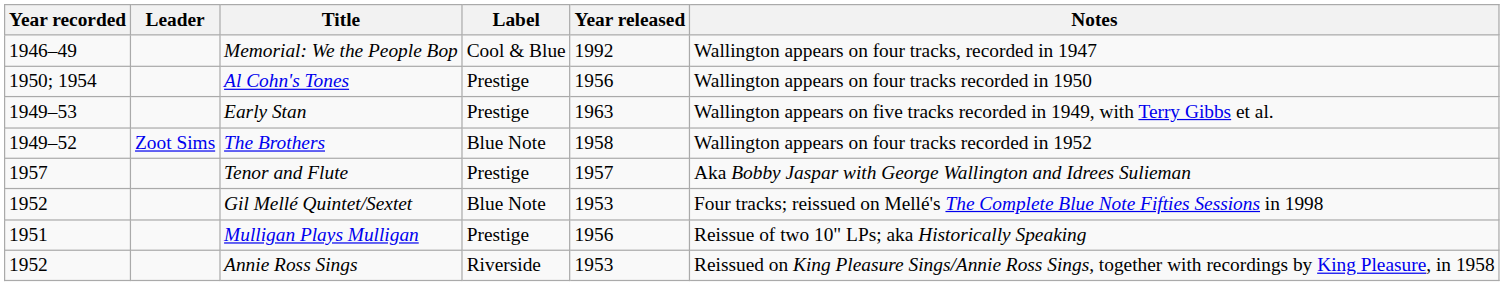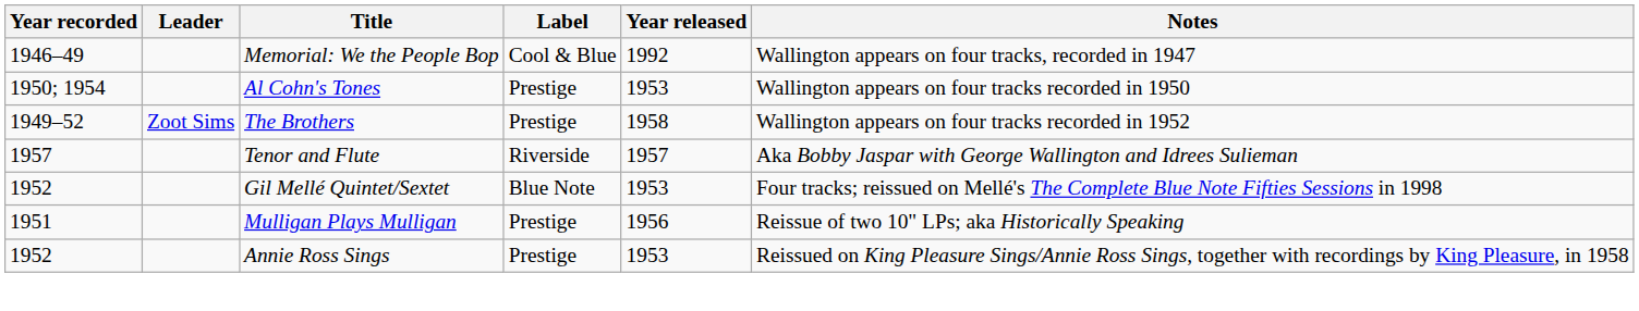 <table class="wikitable sortable">
 <tr>
 <th>Year recorded</th>
 <th>Leader</th>
 <th>Title</th>
 <th>Label</th>
 <th>Year released</th>
 <th>Notes</th>
 </tr>
 <tr>
 <td>1946–49</td>
 <td></td>
 <td><em>Memorial: We the People Bop</em></td>
 <td>Cool & Blue</td>
 <td>1992</td>
 <td>Wallington appears on four tracks, recorded in 1947</td>
 </tr>
 <tr>
 <td>1950; 1954</td>
 <td></td>
 <td><em><a href='#'>Al Cohn's Tones</a></em></td>
 <td>Prestige</td>
-<td>1956</td>
+<td>1953</td>
 <td>Wallington appears on four tracks recorded in 1950</td>
-</tr>
-<tr>
-<td>1949–53</td>
-<td></td>
-<td><em>Early Stan</em></td>
-<td>Prestige</td>
-<td>1963</td>
-<td>Wallington appears on five tracks recorded in 1949, with <a href='#'>Terry Gibbs</a> et al.</td>
 </tr>
 <tr>
 <td>1949–52</td>
 <td> <a href='#'>Zoot Sims</a></td>
 <td><em><a href='#'>The Brothers</a></em></td>
-<td>Blue Note</td>
+<td>Prestige</td>
 <td>1958</td>
 <td>Wallington appears on four tracks recorded in 1952</td>
 </tr>
 <tr>
 <td>1957</td>
 <td></td>
 <td><em>Tenor and Flute</em></td>
-<td>Prestige</td>
+<td>Riverside</td>
 <td>1957</td>
 <td>Aka <em>Bobby Jaspar with George Wallington and Idrees Sulieman</em></td>
 </tr>
 <tr>
 <td>1952</td>
 <td></td>
 <td><em>Gil Mellé Quintet/Sextet</em></td>
 <td>Blue Note</td>
 <td>1953</td>
 <td>Four tracks; reissued on Mellé's <em><a href='#'>The Complete Blue Note Fifties Sessions</a></em> in 1998</td>
 </tr>
 <tr>
 <td>1951</td>
 <td></td>
 <td><em><a href='#'>Mulligan Plays Mulligan</a></em></td>
 <td>Prestige</td>
 <td>1956</td>
 <td>Reissue of two 10" LPs; aka <em>Historically Speaking</em></td>
 </tr>
 <tr>
 <td>1952</td>
 <td></td>
 <td><em>Annie Ross Sings</em></td>
-<td>Riverside</td>
+<td>Prestige</td>
 <td>1953</td>
 <td>Reissued on <em>King Pleasure Sings/Annie Ross Sings</em>, together with recordings by <a href='#'>King Pleasure</a>, in 1958</td>
 </tr>
 </table>
